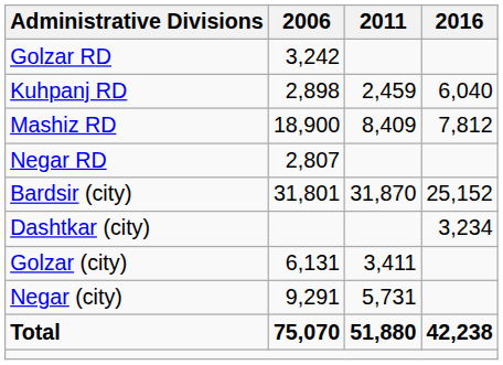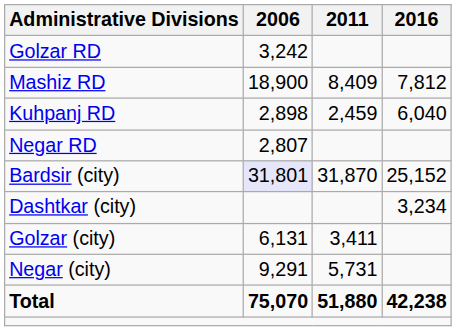 <table class="wikitable">
 <tr>
 <th>Administrative Divisions</th>
 <th>2006</th>
 <th>2011</th>
 <th>2016</th>
 </tr>
 <tr>
 <td><a href='#'>Golzar RD</a></td>
 <td style="text-align: right;">3,242</td>
 <td style="text-align: right;"></td>
 <td style="text-align: right;"></td>
 </tr>
 <tr>
+<td><a href='#'>Mashiz RD</a></td>
+<td style="text-align: right;">18,900</td>
+<td style="text-align: right;">8,409</td>
+<td style="text-align: right;">7,812</td>
+</tr>
+<tr>
 <td><a href='#'>Kuhpanj RD</a></td>
 <td style="text-align: right;">2,898</td>
 <td style="text-align: right;">2,459</td>
 <td style="text-align: right;">6,040</td>
-</tr>
-<tr>
-<td><a href='#'>Mashiz RD</a></td>
-<td style="text-align: right;">18,900</td>
-<td style="text-align: right;">8,409</td>
-<td style="text-align: right;">7,812</td>
 </tr>
 <tr>
 <td><a href='#'>Negar RD</a></td>
 <td style="text-align: right;">2,807</td>
 <td style="text-align: right;"></td>
 <td style="text-align: right;"></td>
 </tr>
 <tr>
 <td><a href='#'>Bardsir</a> (city)</td>
-<td style="text-align: right;">31,801</td>
+<td style="background: lavender; text-align: right;">31,801</td>
 <td style="text-align: right;">31,870</td>
 <td style="text-align: right;">25,152</td>
 </tr>
 <tr>
 <td><a href='#'>Dashtkar</a> (city)</td>
 <td style="text-align: right;"></td>
 <td style="text-align: right;"></td>
 <td style="text-align: right;">3,234</td>
 </tr>
 <tr>
 <td><a href='#'>Golzar</a> (city)</td>
 <td style="text-align: right;">6,131</td>
 <td style="text-align: right;">3,411</td>
 <td style="text-align: right;"></td>
 </tr>
 <tr>
 <td><a href='#'>Negar</a> (city)</td>
 <td style="text-align: right;">9,291</td>
 <td style="text-align: right;">5,731</td>
 <td style="text-align: right;"></td>
 </tr>
 <tr>
 <td><strong>Total</strong></td>
 <td style="text-align: right;"><strong>75,070</strong></td>
 <td style="text-align: right;"><strong>51,880</strong></td>
 <td style="text-align: right;"><strong>42,238</strong></td>
 </tr>
 <tr>
 <td colspan=4></td>
 </tr>
 </table>
